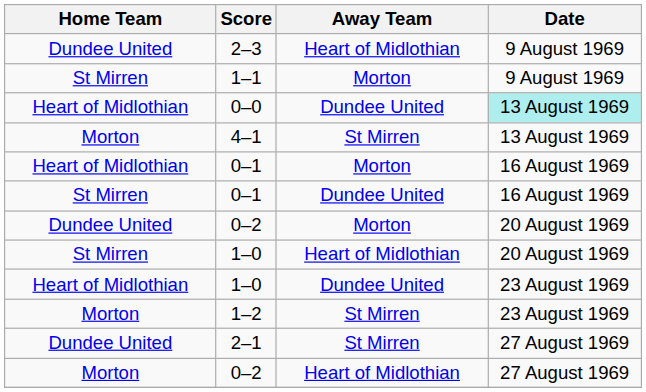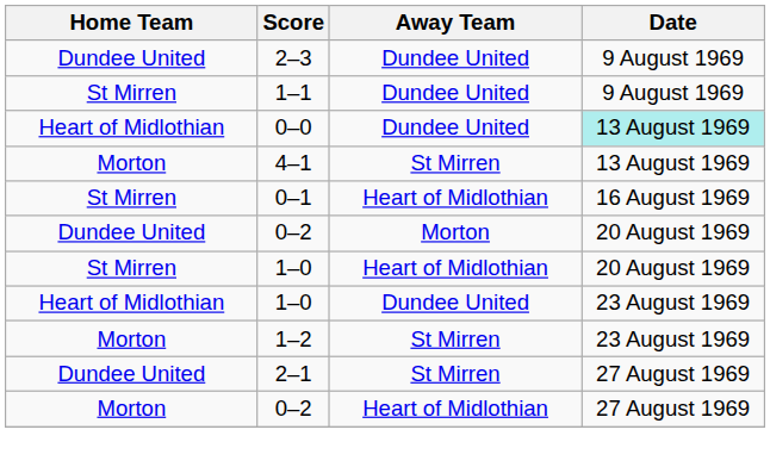 <table class="wikitable" style="text-align:center;">
 <tr>
 <th width=175>Home Team</th>
 <th width=20>Score</th>
 <th width=175>Away Team</th>
 <th width= 125>Date</th>
 </tr>
 <tr>
 <td><a href='#'>Dundee United</a></td>
 <td>2–3</td>
-<td><a href='#'>Heart of Midlothian</a></td>
+<td><a href='#'>Dundee United</a></td>
 <td>9 August 1969</td>
 </tr>
 <tr>
 <td><a href='#'>St Mirren</a></td>
 <td>1–1</td>
-<td><a href='#'>Morton</a></td>
+<td><a href='#'>Dundee United</a></td>
 <td>9 August 1969</td>
 </tr>
 <tr>
 <td><a href='#'>Heart of Midlothian</a></td>
 <td>0–0</td>
 <td><a href='#'>Dundee United</a></td>
 <td style="background: paleturquoise;">13 August 1969</td>
 </tr>
 <tr>
 <td><a href='#'>Morton</a></td>
 <td>4–1</td>
 <td><a href='#'>St Mirren</a></td>
 <td>13 August 1969</td>
 </tr>
 <tr>
-<td><a href='#'>Heart of Midlothian</a></td>
-<td>0–1</td>
-<td><a href='#'>Morton</a></td>
-<td>16 August 1969</td>
-</tr>
-<tr>
 <td><a href='#'>St Mirren</a></td>
 <td>0–1</td>
-<td><a href='#'>Dundee United</a></td>
+<td><a href='#'>Heart of Midlothian</a></td>
 <td>16 August 1969</td>
 </tr>
 <tr>
 <td><a href='#'>Dundee United</a></td>
 <td>0–2</td>
 <td><a href='#'>Morton</a></td>
 <td>20 August 1969</td>
 </tr>
 <tr>
 <td><a href='#'>St Mirren</a></td>
 <td>1–0</td>
 <td><a href='#'>Heart of Midlothian</a></td>
 <td>20 August 1969</td>
 </tr>
 <tr>
 <td><a href='#'>Heart of Midlothian</a></td>
 <td>1–0</td>
 <td><a href='#'>Dundee United</a></td>
 <td>23 August 1969</td>
 </tr>
 <tr>
 <td><a href='#'>Morton</a></td>
 <td>1–2</td>
 <td><a href='#'>St Mirren</a></td>
 <td>23 August 1969</td>
 </tr>
 <tr>
 <td><a href='#'>Dundee United</a></td>
 <td>2–1</td>
 <td><a href='#'>St Mirren</a></td>
 <td>27 August 1969</td>
 </tr>
 <tr>
 <td><a href='#'>Morton</a></td>
 <td>0–2</td>
 <td><a href='#'>Heart of Midlothian</a></td>
 <td>27 August 1969</td>
 </tr>
 <tr>
 </tr>
 </table>
